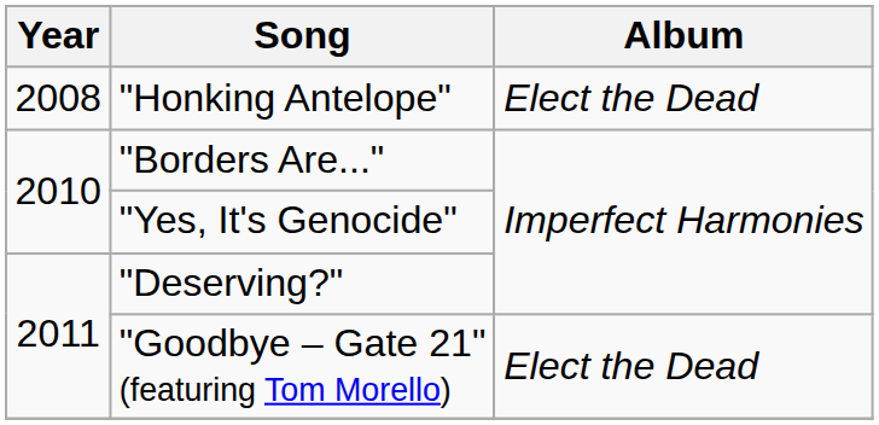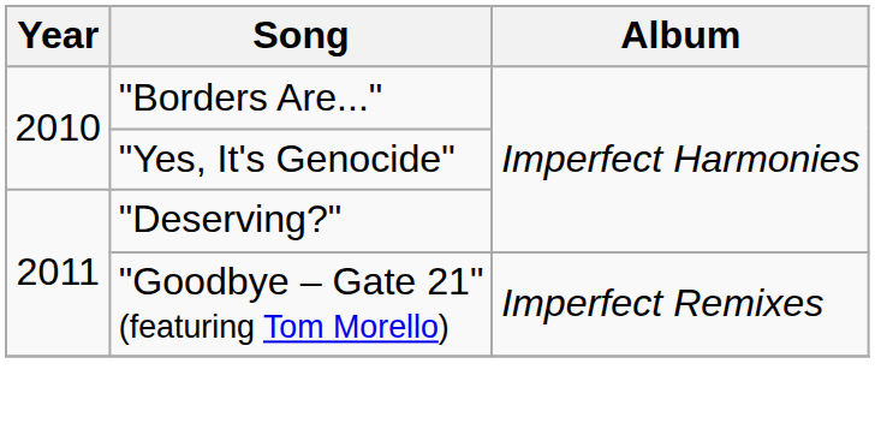 <table class="wikitable">
 <tr>
 <th>Year</th>
 <th>Song</th>
 <th>Album</th>
-</tr>
-<tr>
-<td align="center">2008</td>
-<td>"Honking Antelope"</td>
-<td><em>Elect the Dead</em></td>
 </tr>
 <tr>
 <td rowspan="2" align="center">2010</td>
 <td>"Borders Are..."</td>
 <td rowspan="3"><em>Imperfect Harmonies</em></td>
 </tr>
 <tr>
 <td>"Yes, It's Genocide"</td>
 </tr>
 <tr>
 <td rowspan="2" align="center">2011</td>
 <td>"Deserving?"</td>
 </tr>
 <tr>
 <td>"Goodbye – Gate 21"<br><small>(featuring <a href='#'>Tom Morello</a>)</small></td>
-<td><em>Elect the Dead</em></td>
+<td><em>Imperfect Remixes</em></td>
 </tr>
 <tr>
 </tr>
 </table>
